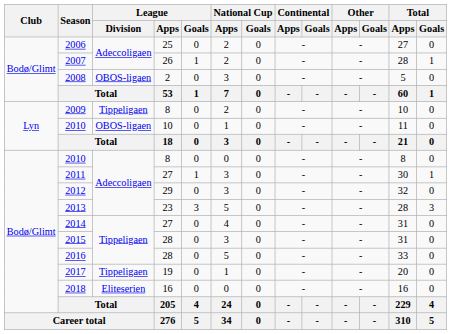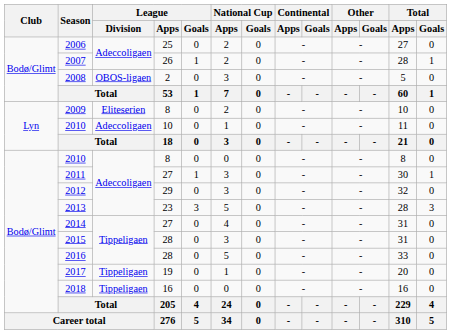 <table class="wikitable" style="text-align: center;">
 <tr>
 <th rowspan="2">Club</th>
 <th rowspan="2">Season</th>
 <th colspan="3">League</th>
 <th colspan="2">National Cup</th>
 <th colspan="2">Continental</th>
 <th colspan="2">Other</th>
 <th colspan="2">Total</th>
 </tr>
 <tr>
 <th>Division</th>
 <th>Apps</th>
 <th>Goals</th>
 <th>Apps</th>
 <th>Goals</th>
 <th>Apps</th>
 <th>Goals</th>
 <th>Apps</th>
 <th>Goals</th>
 <th>Apps</th>
 <th>Goals</th>
 </tr>
 <tr>
 <td rowspan="4"><a href='#'>Bodø/Glimt</a></td>
 <td><a href='#'>2006</a></td>
 <td rowspan="2"><a href='#'>Adeccoligaen</a></td>
 <td>25</td>
 <td>0</td>
 <td>2</td>
 <td>0</td>
 <td colspan="2">-</td>
 <td colspan="2">-</td>
 <td>27</td>
 <td>0</td>
 </tr>
 <tr>
 <td><a href='#'>2007</a></td>
 <td>26</td>
 <td>1</td>
 <td>2</td>
 <td>0</td>
 <td colspan="2">-</td>
 <td colspan="2">-</td>
 <td>28</td>
 <td>1</td>
 </tr>
 <tr>
 <td><a href='#'>2008</a></td>
 <td rowspan="1"><a href='#'>OBOS-ligaen</a></td>
 <td>2</td>
 <td>0</td>
 <td>3</td>
 <td>0</td>
 <td colspan="2">-</td>
 <td colspan="2">-</td>
 <td>5</td>
 <td>0</td>
 </tr>
 <tr>
 <th colspan="2">Total</th>
 <th>53</th>
 <th>1</th>
 <th>7</th>
 <th>0</th>
 <th>-</th>
 <th>-</th>
 <th>-</th>
 <th>-</th>
 <th>60</th>
 <th>1</th>
 </tr>
 <tr>
 <td rowspan="3"><a href='#'>Lyn</a></td>
 <td><a href='#'>2009</a></td>
-<td rowspan="1"><a href='#'>Tippeligaen</a></td>
+<td rowspan="1"><a href='#'>Eliteserien</a></td>
 <td>8</td>
 <td>0</td>
 <td>2</td>
 <td>0</td>
 <td colspan="2">-</td>
 <td colspan="2">-</td>
 <td>10</td>
 <td>0</td>
 </tr>
 <tr>
 <td><a href='#'>2010</a></td>
-<td rowspan="1"><a href='#'>OBOS-ligaen</a></td>
+<td rowspan="1"><a href='#'>Adeccoligaen</a></td>
 <td>10</td>
 <td>0</td>
 <td>1</td>
 <td>0</td>
 <td colspan="2">-</td>
 <td colspan="2">-</td>
 <td>11</td>
 <td>0</td>
 </tr>
 <tr>
 <th colspan="2">Total</th>
 <th>18</th>
 <th>0</th>
 <th>3</th>
 <th>0</th>
 <th>-</th>
 <th>-</th>
 <th>-</th>
 <th>-</th>
 <th>21</th>
 <th>0</th>
 </tr>
 <tr>
 <td rowspan="10"><a href='#'>Bodø/Glimt</a></td>
 <td><a href='#'>2010</a></td>
 <td rowspan="4"><a href='#'>Adeccoligaen</a></td>
 <td>8</td>
 <td>0</td>
 <td>0</td>
 <td>0</td>
 <td colspan="2">-</td>
 <td colspan="2">-</td>
 <td>8</td>
 <td>0</td>
 </tr>
 <tr>
 <td><a href='#'>2011</a></td>
 <td>27</td>
 <td>1</td>
 <td>3</td>
 <td>0</td>
 <td colspan="2">-</td>
 <td colspan="2">-</td>
 <td>30</td>
 <td>1</td>
 </tr>
 <tr>
 <td><a href='#'>2012</a></td>
 <td>29</td>
 <td>0</td>
 <td>3</td>
 <td>0</td>
 <td colspan="2">-</td>
 <td colspan="2">-</td>
 <td>32</td>
 <td>0</td>
 </tr>
 <tr>
 <td><a href='#'>2013</a></td>
 <td>23</td>
 <td>3</td>
 <td>5</td>
 <td>0</td>
 <td colspan="2">-</td>
 <td colspan="2">-</td>
 <td>28</td>
 <td>3</td>
 </tr>
 <tr>
 <td><a href='#'>2014</a></td>
 <td rowspan="3"><a href='#'>Tippeligaen</a></td>
 <td>27</td>
 <td>0</td>
 <td>4</td>
 <td>0</td>
 <td colspan="2">-</td>
 <td colspan="2">-</td>
 <td>31</td>
 <td>0</td>
 </tr>
 <tr>
 <td><a href='#'>2015</a></td>
 <td>28</td>
 <td>0</td>
 <td>3</td>
 <td>0</td>
 <td colspan="2">-</td>
 <td colspan="2">-</td>
 <td>31</td>
 <td>0</td>
 </tr>
 <tr>
 <td><a href='#'>2016</a></td>
 <td>28</td>
 <td>0</td>
 <td>5</td>
 <td>0</td>
 <td colspan="2">-</td>
 <td colspan="2">-</td>
 <td>33</td>
 <td>0</td>
 </tr>
 <tr>
 <td><a href='#'>2017</a></td>
 <td rowspan="1"><a href='#'>Tippeligaen</a></td>
 <td>19</td>
 <td>0</td>
 <td>1</td>
 <td>0</td>
 <td colspan="2">-</td>
 <td colspan="2">-</td>
 <td>20</td>
 <td>0</td>
 </tr>
 <tr>
 <td><a href='#'>2018</a></td>
-<td rowspan="1"><a href='#'>Eliteserien</a></td>
+<td rowspan="1"><a href='#'>Tippeligaen</a></td>
 <td>16</td>
 <td>0</td>
 <td>0</td>
 <td>0</td>
 <td colspan="2">-</td>
 <td colspan="2">-</td>
 <td>16</td>
 <td>0</td>
 </tr>
 <tr>
 <th colspan="2">Total</th>
 <th>205</th>
 <th>4</th>
 <th>24</th>
 <th>0</th>
 <th>-</th>
 <th>-</th>
 <th>-</th>
 <th>-</th>
 <th>229</th>
 <th>4</th>
 </tr>
 <tr>
 <th colspan="3">Career total</th>
 <th>276</th>
 <th>5</th>
 <th>34</th>
 <th>0</th>
 <th>-</th>
 <th>-</th>
 <th>-</th>
 <th>-</th>
 <th>310</th>
 <th>5</th>
 </tr>
 </table>
